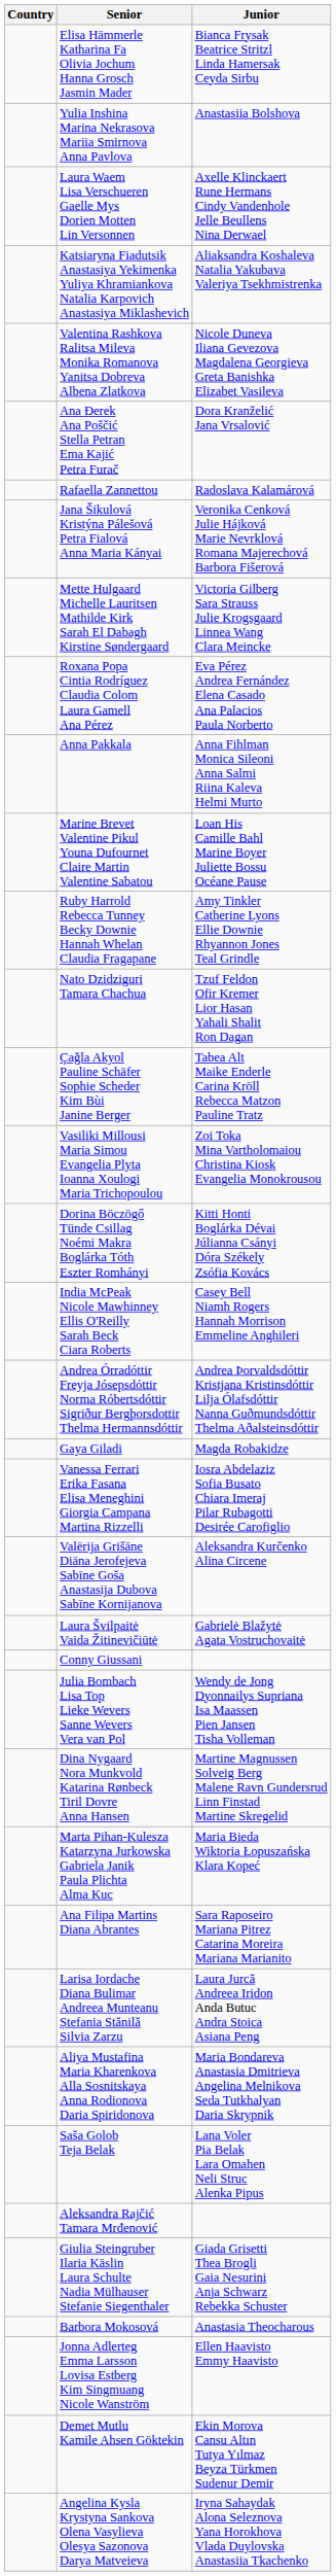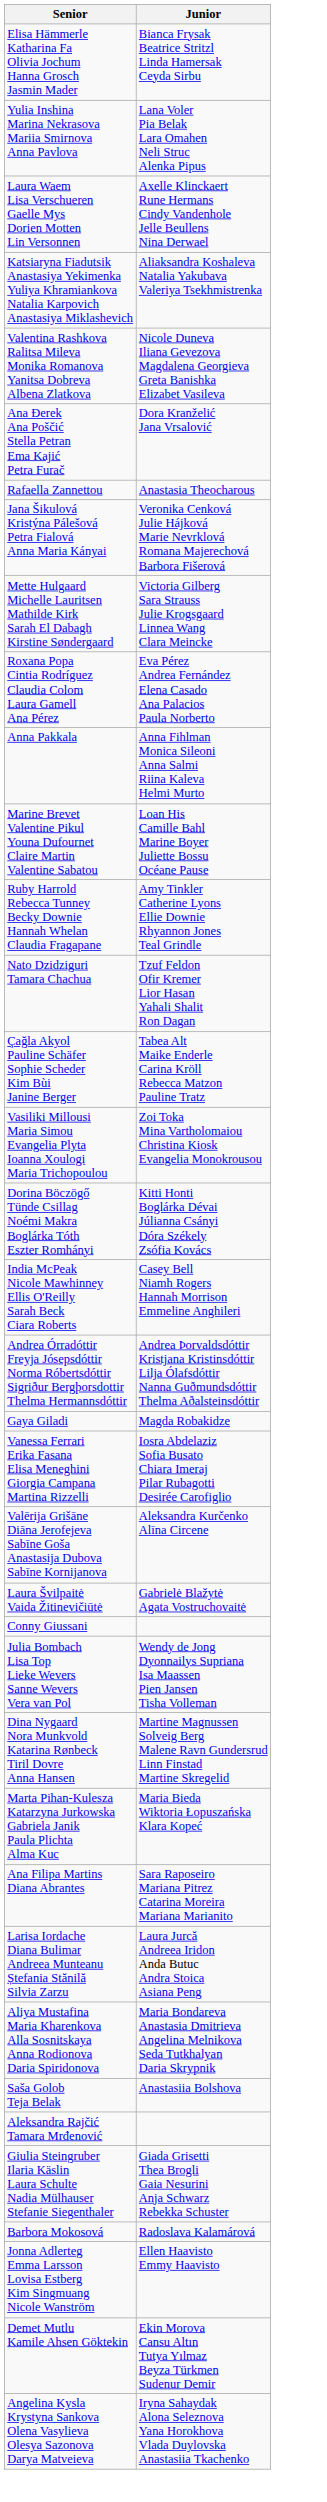 <table class="wikitable">
 <tr>
-<th>Country</th>
 <th>Senior</th>
 <th>Junior</th>
 </tr>
 <tr Valign="Top">
-<td></td>
 <td><a href='#'>Elisa Hämmerle</a><br><a href='#'>Katharina Fa</a><br><a href='#'>Olivia Jochum</a><br><a href='#'>Hanna Grosch</a><br><a href='#'>Jasmin Mader</a></td>
 <td><a href='#'>Bianca Frysak</a><br><a href='#'>Beatrice Stritzl</a><br><a href='#'>Linda Hamersak</a><br><a href='#'>Ceyda Sirbu</a></td>
 </tr>
 <tr Valign="Top">
-<td></td>
 <td><a href='#'>Yulia Inshina</a><br><a href='#'>Marina Nekrasova</a><br><a href='#'>Mariia Smirnova</a><br><a href='#'>Anna Pavlova</a></td>
-<td><a href='#'>Anastasiia Bolshova</a></td>
+<td><a href='#'>Lana Voler</a><br><a href='#'>Pia Belak</a><br><a href='#'>Lara Omahen</a><br><a href='#'>Neli Struc</a><br><a href='#'>Alenka Pipus</a></td>
 </tr>
 <tr Valign="Top">
-<td></td>
 <td><a href='#'>Laura Waem</a><br><a href='#'>Lisa Verschueren</a><br><a href='#'>Gaelle Mys</a><br><a href='#'>Dorien Motten</a><br><a href='#'>Lin Versonnen</a></td>
 <td><a href='#'>Axelle Klinckaert</a><br><a href='#'>Rune Hermans</a><br><a href='#'>Cindy Vandenhole</a><br><a href='#'>Jelle Beullens</a><br><a href='#'>Nina Derwael</a></td>
 </tr>
 <tr Valign="Top">
-<td></td>
 <td><a href='#'>Katsiaryna Fiadutsik</a><br><a href='#'>Anastasiya Yekimenka</a><br><a href='#'>Yuliya Khramiankova</a><br><a href='#'>Natalia Karpovich</a><br><a href='#'>Anastasiya Miklashevich</a></td>
 <td><a href='#'>Aliaksandra Koshaleva</a><br><a href='#'>Natalia Yakubava</a><br><a href='#'>Valeriya Tsekhmistrenka</a></td>
 </tr>
 <tr Valign="Top">
-<td></td>
 <td><a href='#'>Valentina Rashkova</a><br><a href='#'>Ralitsa Mileva</a><br><a href='#'>Monika Romanova</a><br><a href='#'>Yanitsa Dobreva</a><br><a href='#'>Albena Zlatkova</a></td>
 <td><a href='#'>Nicole Duneva</a><br><a href='#'>Iliana Gevezova</a><br><a href='#'>Magdalena Georgieva</a><br><a href='#'>Greta Banishka</a><br><a href='#'>Elizabet Vasileva</a></td>
 </tr>
 <tr Valign="Top">
-<td></td>
 <td><a href='#'>Ana Đerek</a><br><a href='#'>Ana Poščić</a><br><a href='#'>Stella Petran</a><br><a href='#'>Ema Kajić</a><br><a href='#'>Petra Furač</a></td>
 <td><a href='#'>Dora Kranželić</a><br><a href='#'>Jana Vrsalović</a></td>
 </tr>
 <tr Valign="Top">
-<td></td>
 <td><a href='#'>Rafaella Zannettou</a></td>
-<td><a href='#'>Radoslava Kalamárová</a></td>
+<td><a href='#'>Anastasia Theocharous</a></td>
 </tr>
 <tr Valign="Top">
-<td></td>
 <td><a href='#'>Jana Šikulová</a><br><a href='#'>Kristýna Pálešová</a><br><a href='#'>Petra Fialová</a><br><a href='#'>Anna Maria Kányai</a></td>
 <td><a href='#'>Veronika Cenková</a><br><a href='#'>Julie Hájková</a><br><a href='#'>Marie Nevrklová</a><br><a href='#'>Romana Majerechová</a><br><a href='#'>Barbora Fišerová</a></td>
 </tr>
 <tr Valign="Top">
-<td></td>
 <td><a href='#'>Mette Hulgaard</a><br><a href='#'>Michelle Lauritsen</a><br><a href='#'>Mathilde Kirk</a><br><a href='#'>Sarah El Dabagh</a><br><a href='#'>Kirstine Søndergaard</a></td>
 <td><a href='#'>Victoria Gilberg</a><br><a href='#'>Sara Strauss</a><br><a href='#'>Julie Krogsgaard</a><br><a href='#'>Linnea Wang</a><br><a href='#'>Clara Meincke</a></td>
 </tr>
 <tr Valign="Top">
-<td></td>
 <td><a href='#'>Roxana Popa</a><br><a href='#'>Cintia Rodríguez</a><br><a href='#'>Claudia Colom</a><br><a href='#'>Laura Gamell</a><br><a href='#'>Ana Pérez</a></td>
 <td><a href='#'>Eva Pérez</a><br><a href='#'>Andrea Fernández</a><br><a href='#'>Elena Casado</a><br><a href='#'>Ana Palacios</a><br><a href='#'>Paula Norberto</a></td>
 </tr>
 <tr Valign="Top">
-<td></td>
 <td><a href='#'>Anna Pakkala</a></td>
 <td><a href='#'>Anna Fihlman</a><br><a href='#'>Monica Sileoni</a><br><a href='#'>Anna Salmi</a><br><a href='#'>Riina Kaleva</a><br><a href='#'>Helmi Murto</a></td>
 </tr>
 <tr Valign="Top">
-<td></td>
 <td><a href='#'>Marine Brevet</a><br><a href='#'>Valentine Pikul</a><br><a href='#'>Youna Dufournet</a><br><a href='#'>Claire Martin</a><br><a href='#'>Valentine Sabatou</a></td>
 <td><a href='#'>Loan His</a><br><a href='#'>Camille Bahl</a><br><a href='#'>Marine Boyer</a><br><a href='#'>Juliette Bossu</a><br><a href='#'>Océane Pause</a></td>
 </tr>
 <tr Valign="Top">
-<td></td>
 <td><a href='#'>Ruby Harrold</a><br><a href='#'>Rebecca Tunney</a><br><a href='#'>Becky Downie</a><br><a href='#'>Hannah Whelan</a><br><a href='#'>Claudia Fragapane</a></td>
 <td><a href='#'>Amy Tinkler</a><br><a href='#'>Catherine Lyons</a><br><a href='#'>Ellie Downie</a><br><a href='#'>Rhyannon Jones</a><br><a href='#'>Teal Grindle</a></td>
 </tr>
 <tr Valign="Top">
-<td></td>
 <td><a href='#'>Nato Dzidziguri</a><br><a href='#'>Tamara Chachua</a></td>
 <td><a href='#'>Tzuf Feldon</a><br><a href='#'>Ofir Kremer</a><br><a href='#'>Lior Hasan</a><br><a href='#'>Yahali Shalit</a><br><a href='#'>Ron Dagan</a></td>
 </tr>
 <tr Valign="Top">
-<td></td>
 <td><a href='#'>Çağla Akyol</a><br><a href='#'>Pauline Schäfer</a><br><a href='#'>Sophie Scheder</a><br><a href='#'>Kim Bùi</a><br><a href='#'>Janine Berger</a></td>
 <td><a href='#'>Tabea Alt</a><br><a href='#'>Maike Enderle</a><br><a href='#'>Carina Kröll</a><br><a href='#'>Rebecca Matzon</a><br><a href='#'>Pauline Tratz</a></td>
 </tr>
 <tr Valign="Top">
-<td></td>
 <td><a href='#'>Vasiliki Millousi</a><br><a href='#'>Maria Simou</a><br><a href='#'>Evangelia Plyta</a><br><a href='#'>Ioanna Xoulogi</a><br><a href='#'>Maria Trichopoulou</a></td>
 <td><a href='#'>Zoi Toka</a><br><a href='#'>Mina Vartholomaiou</a><br><a href='#'>Christina Kiosk</a><br><a href='#'>Evangelia Monokrousou</a></td>
 </tr>
 <tr Valign="Top">
-<td></td>
 <td><a href='#'>Dorina Böczögő</a><br><a href='#'>Tünde Csillag</a><br><a href='#'>Noémi Makra</a><br><a href='#'>Boglárka Tóth</a><br><a href='#'>Eszter Romhányi</a></td>
 <td><a href='#'>Kitti Honti</a><br><a href='#'>Boglárka Dévai</a><br><a href='#'>Júlianna Csányi</a><br><a href='#'>Dóra Székely</a><br><a href='#'>Zsófia Kovács</a></td>
 </tr>
 <tr Valign="Top">
-<td></td>
 <td><a href='#'>India McPeak</a><br><a href='#'>Nicole Mawhinney</a><br><a href='#'>Ellis O'Reilly</a><br><a href='#'>Sarah Beck</a><br><a href='#'>Ciara Roberts</a></td>
 <td><a href='#'>Casey Bell</a><br><a href='#'>Niamh Rogers</a><br><a href='#'>Hannah Morrison</a><br><a href='#'>Emmeline Anghileri</a></td>
 </tr>
 <tr Valign="Top">
-<td></td>
 <td><a href='#'>Andrea Órradóttir</a><br><a href='#'>Freyja Jósepsdóttir</a><br><a href='#'>Norma Róbertsdóttir</a><br><a href='#'>Sigriður Bergþorsdottir</a><br><a href='#'>Thelma Hermannsdóttir</a></td>
 <td><a href='#'>Andrea Þorvaldsdóttir</a><br><a href='#'>Kristjana Kristinsdóttir</a><br><a href='#'>Lilja Ólafsdóttir</a><br><a href='#'>Nanna Guðmundsdóttir</a><br><a href='#'>Thelma Aðalsteinsdóttir</a></td>
 </tr>
 <tr Valign="Top">
-<td></td>
 <td><a href='#'>Gaya Giladi</a></td>
 <td><a href='#'>Magda Robakidze</a></td>
 </tr>
 <tr Valign="Top">
-<td></td>
 <td><a href='#'>Vanessa Ferrari</a><br><a href='#'>Erika Fasana</a><br><a href='#'>Elisa Meneghini</a><br><a href='#'>Giorgia Campana</a><br><a href='#'>Martina Rizzelli</a></td>
 <td><a href='#'>Iosra Abdelaziz</a><br><a href='#'>Sofia Busato</a><br><a href='#'>Chiara Imeraj</a><br><a href='#'>Pilar Rubagotti</a><br><a href='#'>Desirée Carofiglio</a></td>
 </tr>
 <tr Valign="Top">
-<td></td>
 <td><a href='#'>Valērija Grišāne</a><br><a href='#'>Diāna Jerofejeva</a><br><a href='#'>Sabīne Goša</a><br><a href='#'>Anastasija Dubova</a><br><a href='#'>Sabīne Kornijanova</a></td>
 <td><a href='#'>Aleksandra Kurčenko</a><br><a href='#'>Alīna Circene</a></td>
 </tr>
 <tr Valign="Top">
-<td></td>
 <td><a href='#'>Laura Švilpaitė</a><br><a href='#'>Vaida Žitinevičiūtė</a></td>
 <td><a href='#'>Gabrielė Blažytė</a><br><a href='#'>Agata Vostruchovaitė</a></td>
 </tr>
 <tr Valign="Top">
-<td></td>
 <td><a href='#'>Conny Giussani</a></td>
 <td></td>
 </tr>
 <tr Valign="Top">
-<td></td>
 <td><a href='#'>Julia Bombach</a><br><a href='#'>Lisa Top</a><br><a href='#'>Lieke Wevers</a><br><a href='#'>Sanne Wevers</a><br><a href='#'>Vera van Pol</a></td>
 <td><a href='#'>Wendy de Jong</a><br><a href='#'>Dyonnailys Supriana</a><br><a href='#'>Isa Maassen</a><br><a href='#'>Pien Jansen</a><br><a href='#'>Tisha Volleman</a></td>
 </tr>
 <tr Valign="Top">
-<td></td>
 <td><a href='#'>Dina Nygaard</a><br><a href='#'>Nora Munkvold</a><br><a href='#'>Katarina Rønbeck</a><br><a href='#'>Tiril Dovre</a><br><a href='#'>Anna Hansen</a></td>
 <td><a href='#'>Martine Magnussen</a><br><a href='#'>Solveig Berg</a><br><a href='#'>Malene Ravn Gundersrud</a><br><a href='#'>Linn Finstad</a><br><a href='#'>Martine Skregelid</a></td>
 </tr>
 <tr Valign="Top">
-<td></td>
 <td><a href='#'>Marta Pihan-Kulesza</a><br><a href='#'>Katarzyna Jurkowska</a><br><a href='#'>Gabriela Janik</a><br><a href='#'>Paula Plichta</a><br><a href='#'>Alma Kuc</a></td>
 <td><a href='#'>Maria Bieda</a><br><a href='#'>Wiktoria Łopuszańska</a><br><a href='#'>Klara Kopeć</a></td>
 </tr>
 <tr Valign="Top">
-<td></td>
 <td><a href='#'>Ana Filipa Martins</a><br><a href='#'>Diana Abrantes</a></td>
 <td><a href='#'>Sara Raposeiro</a><br><a href='#'>Mariana Pitrez</a><br><a href='#'>Catarina Moreira</a><br><a href='#'>Mariana Marianito</a></td>
 </tr>
 <tr Valign="Top">
-<td></td>
 <td><a href='#'>Larisa Iordache</a><br><a href='#'>Diana Bulimar</a><br><a href='#'>Andreea Munteanu</a><br><a href='#'>Ștefania Stănilă</a><br><a href='#'>Silvia Zarzu</a></td>
 <td><a href='#'>Laura Jurcă</a><br><a href='#'>Andreea Iridon</a><br>Anda Butuc<br><a href='#'>Andra Stoica</a><br><a href='#'>Asiana Peng</a></td>
 </tr>
 <tr Valign="Top">
-<td></td>
 <td><a href='#'>Aliya Mustafina</a><br><a href='#'>Maria Kharenkova</a><br><a href='#'>Alla Sosnitskaya</a><br><a href='#'>Anna Rodionova</a><br><a href='#'>Daria Spiridonova</a></td>
 <td><a href='#'>Maria Bondareva</a><br><a href='#'>Anastasia Dmitrieva</a><br><a href='#'>Angelina Melnikova</a><br><a href='#'>Seda Tutkhalyan</a><br><a href='#'>Daria Skrypnik</a></td>
 </tr>
 <tr Valign="Top">
-<td></td>
 <td><a href='#'>Saša Golob</a><br><a href='#'>Teja Belak</a></td>
-<td><a href='#'>Lana Voler</a><br><a href='#'>Pia Belak</a><br><a href='#'>Lara Omahen</a><br><a href='#'>Neli Struc</a><br><a href='#'>Alenka Pipus</a></td>
+<td><a href='#'>Anastasiia Bolshova</a></td>
 </tr>
 <tr Valign="Top">
-<td></td>
 <td><a href='#'>Aleksandra Rajčić</a><br><a href='#'>Tamara Mrđenović</a></td>
 <td></td>
 </tr>
 <tr Valign="Top">
-<td></td>
 <td><a href='#'>Giulia Steingruber</a><br><a href='#'>Ilaria Käslin</a><br><a href='#'>Laura Schulte</a><br><a href='#'>Nadia Mülhauser</a><br><a href='#'>Stefanie Siegenthaler</a></td>
 <td><a href='#'>Giada Grisetti</a><br><a href='#'>Thea Brogli</a><br><a href='#'>Gaia Nesurini</a><br><a href='#'>Anja Schwarz</a><br><a href='#'>Rebekka Schuster</a></td>
 </tr>
 <tr Valign="Top">
-<td></td>
 <td><a href='#'>Barbora Mokosová</a></td>
-<td><a href='#'>Anastasia Theocharous</a></td>
+<td><a href='#'>Radoslava Kalamárová</a></td>
 </tr>
 <tr Valign="Top">
-<td></td>
 <td><a href='#'>Jonna Adlerteg</a><br><a href='#'>Emma Larsson</a><br><a href='#'>Lovisa Estberg</a><br><a href='#'>Kim Singmuang</a><br><a href='#'>Nicole Wanström</a></td>
 <td><a href='#'>Ellen Haavisto</a><br><a href='#'>Emmy Haavisto</a></td>
 </tr>
 <tr Valign="Top">
-<td></td>
 <td><a href='#'>Demet Mutlu</a><br><a href='#'>Kamile Ahsen Göktekin</a></td>
 <td><a href='#'>Ekin Morova</a><br><a href='#'>Cansu Altın</a><br><a href='#'>Tutya Yılmaz</a><br><a href='#'>Beyza Türkmen</a><br><a href='#'>Sudenur Demir</a></td>
 </tr>
 <tr Valign="Top">
-<td></td>
 <td><a href='#'>Angelina Kysla</a><br><a href='#'>Krystyna Sankova</a><br><a href='#'>Olena Vasylieva</a><br><a href='#'>Olesya Sazonova</a><br><a href='#'>Darya Matveieva</a></td>
 <td><a href='#'>Iryna Sahaydak</a><br><a href='#'>Alona Seleznova</a><br><a href='#'>Yana Horokhova</a><br><a href='#'>Vlada Duylovska</a><br><a href='#'>Anastasiia Tkachenko</a></td>
 </tr>
 </table>
